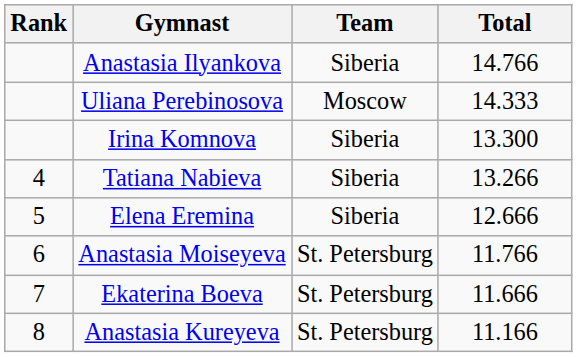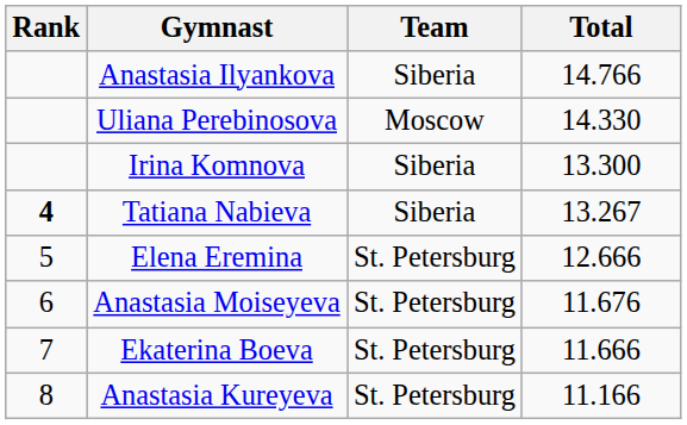 <table class="wikitable" style="text-align:center">
 <tr>
 <th>Rank</th>
 <th>Gymnast</th>
 <th>Team</th>
 <th style="width:5em">Total</th>
 </tr>
 <tr>
 <td></td>
 <td><a href='#'>Anastasia Ilyankova</a></td>
 <td>Siberia</td>
 <td>14.766</td>
 </tr>
 <tr>
 <td></td>
 <td><a href='#'>Uliana Perebinosova</a></td>
 <td>Moscow</td>
-<td>14.333</td>
+<td>14.330</td>
 </tr>
 <tr>
 <td></td>
 <td><a href='#'>Irina Komnova</a></td>
 <td>Siberia</td>
 <td>13.300</td>
 </tr>
 <tr>
-<td>4</td>
+<td><strong>4</strong></td>
 <td><a href='#'>Tatiana Nabieva</a></td>
 <td>Siberia</td>
-<td>13.266</td>
+<td>13.267</td>
 </tr>
 <tr>
 <td>5</td>
 <td><a href='#'>Elena Eremina</a></td>
-<td>Siberia</td>
+<td>St. Petersburg</td>
 <td>12.666</td>
 </tr>
 <tr>
 <td>6</td>
 <td><a href='#'>Anastasia Moiseyeva</a></td>
 <td>St. Petersburg</td>
-<td>11.766</td>
+<td>11.676</td>
 </tr>
 <tr>
 <td>7</td>
 <td><a href='#'>Ekaterina Boeva</a></td>
 <td>St. Petersburg</td>
 <td>11.666</td>
 </tr>
 <tr>
 <td>8</td>
 <td><a href='#'>Anastasia Kureyeva</a></td>
 <td>St. Petersburg</td>
 <td>11.166</td>
 </tr>
 </table>
